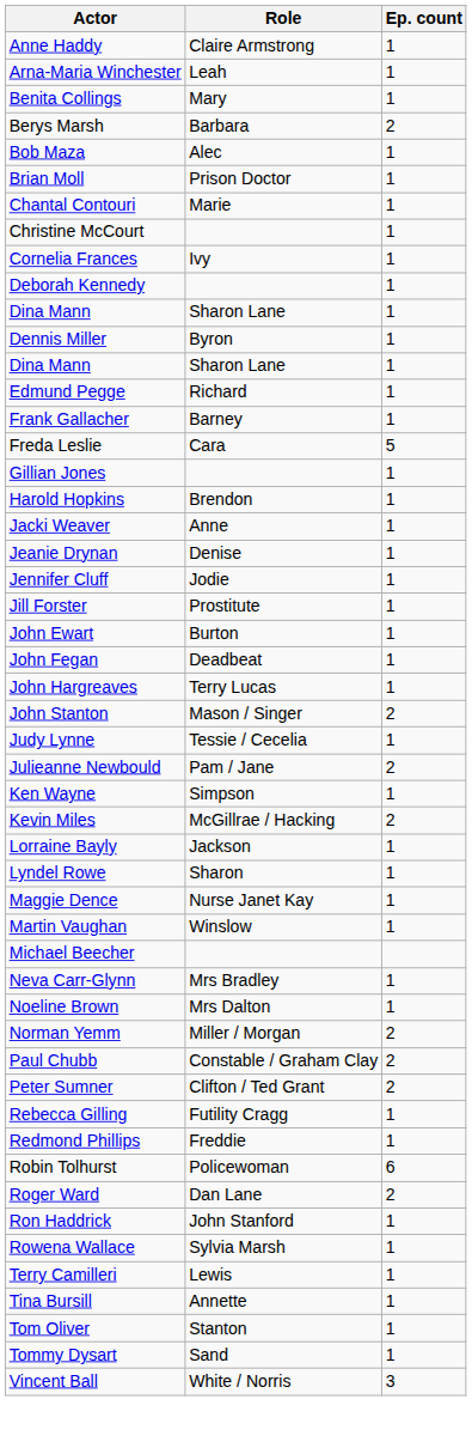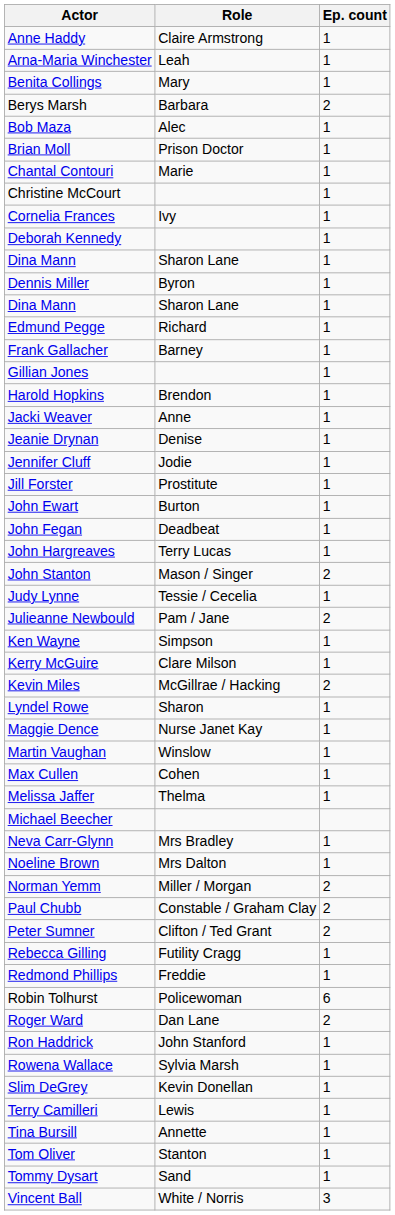 <table class=wikitable>
 <tr>
 <th>Actor</th>
 <th>Role</th>
 <th>Ep. count</th>
 </tr>
 <tr>
 <td><a href='#'>Anne Haddy</a></td>
 <td>Claire Armstrong</td>
 <td>1</td>
 </tr>
 <tr>
 <td><a href='#'>Arna-Maria Winchester</a></td>
 <td>Leah</td>
 <td>1</td>
 </tr>
 <tr>
 <td><a href='#'>Benita Collings</a></td>
 <td>Mary</td>
 <td>1</td>
 </tr>
 <tr>
 <td>Berys Marsh</td>
 <td>Barbara</td>
 <td>2</td>
 </tr>
 <tr>
 <td><a href='#'>Bob Maza</a></td>
 <td>Alec</td>
 <td>1</td>
 </tr>
 <tr>
 <td><a href='#'>Brian Moll</a></td>
 <td>Prison Doctor</td>
 <td>1</td>
 </tr>
 <tr>
 <td><a href='#'>Chantal Contouri</a></td>
 <td>Marie</td>
 <td>1</td>
 </tr>
 <tr>
 <td>Christine McCourt</td>
 <td></td>
 <td>1</td>
 </tr>
 <tr>
 <td><a href='#'>Cornelia Frances</a></td>
 <td>Ivy</td>
 <td>1</td>
 </tr>
 <tr>
 <td><a href='#'>Deborah Kennedy</a></td>
 <td></td>
 <td>1</td>
 </tr>
 <tr>
 <td><a href='#'>Dina Mann</a></td>
 <td>Sharon Lane</td>
 <td>1</td>
 </tr>
 <tr>
 <td><a href='#'>Dennis Miller</a></td>
 <td>Byron</td>
 <td>1</td>
 </tr>
 <tr>
 <td><a href='#'>Dina Mann</a></td>
 <td>Sharon Lane</td>
 <td>1</td>
 </tr>
 <tr>
 <td><a href='#'>Edmund Pegge</a></td>
 <td>Richard</td>
 <td>1</td>
 </tr>
 <tr>
 <td><a href='#'>Frank Gallacher</a></td>
 <td>Barney</td>
 <td>1</td>
 </tr>
 <tr>
-<td>Freda Leslie</td>
-<td>Cara</td>
-<td>5</td>
-</tr>
-<tr>
 <td><a href='#'>Gillian Jones</a></td>
 <td></td>
 <td>1</td>
 </tr>
 <tr>
 <td><a href='#'>Harold Hopkins</a></td>
 <td>Brendon</td>
 <td>1</td>
 </tr>
 <tr>
 <td><a href='#'>Jacki Weaver</a></td>
 <td>Anne</td>
 <td>1</td>
 </tr>
 <tr>
 <td><a href='#'>Jeanie Drynan</a></td>
 <td>Denise</td>
 <td>1</td>
 </tr>
 <tr>
 <td><a href='#'>Jennifer Cluff</a></td>
 <td>Jodie</td>
 <td>1</td>
 </tr>
 <tr>
 <td><a href='#'>Jill Forster</a></td>
 <td>Prostitute</td>
 <td>1</td>
 </tr>
 <tr>
 <td><a href='#'>John Ewart</a></td>
 <td>Burton</td>
 <td>1</td>
 </tr>
 <tr>
 <td><a href='#'>John Fegan</a></td>
 <td>Deadbeat</td>
 <td>1</td>
 </tr>
 <tr>
 <td><a href='#'>John Hargreaves</a></td>
 <td>Terry Lucas</td>
 <td>1</td>
 </tr>
 <tr>
 <td><a href='#'>John Stanton</a></td>
 <td>Mason / Singer</td>
 <td>2</td>
 </tr>
 <tr>
 <td><a href='#'>Judy Lynne</a></td>
 <td>Tessie / Cecelia</td>
 <td>1</td>
 </tr>
 <tr>
 <td><a href='#'>Julieanne Newbould</a></td>
 <td>Pam / Jane</td>
 <td>2</td>
 </tr>
 <tr>
 <td><a href='#'>Ken Wayne</a></td>
 <td>Simpson</td>
 <td>1</td>
 </tr>
 <tr>
+<td><a href='#'>Kerry McGuire</a></td>
+<td>Clare Milson</td>
+<td>1</td>
+</tr>
+<tr>
 <td><a href='#'>Kevin Miles</a></td>
 <td>McGillrae / Hacking</td>
 <td>2</td>
-</tr>
-<tr>
-<td><a href='#'>Lorraine Bayly</a></td>
-<td>Jackson</td>
-<td>1</td>
 </tr>
 <tr>
 <td><a href='#'>Lyndel Rowe</a></td>
 <td>Sharon</td>
 <td>1</td>
 </tr>
 <tr>
 <td><a href='#'>Maggie Dence</a></td>
 <td>Nurse Janet Kay</td>
 <td>1</td>
 </tr>
 <tr>
 <td><a href='#'>Martin Vaughan</a></td>
 <td>Winslow</td>
+<td>1</td>
+</tr>
+<tr>
+<td><a href='#'>Max Cullen</a></td>
+<td>Cohen</td>
+<td>1</td>
+</tr>
+<tr>
+<td><a href='#'>Melissa Jaffer</a></td>
+<td>Thelma</td>
 <td>1</td>
 </tr>
 <tr>
 <td><a href='#'>Michael Beecher</a></td>
 <td></td>
 <td></td>
 </tr>
 <tr>
 <td><a href='#'>Neva Carr-Glynn</a></td>
 <td>Mrs Bradley</td>
 <td>1</td>
 </tr>
 <tr>
 <td><a href='#'>Noeline Brown</a></td>
 <td>Mrs Dalton</td>
 <td>1</td>
 </tr>
 <tr>
 <td><a href='#'>Norman Yemm</a></td>
 <td>Miller / Morgan</td>
 <td>2</td>
 </tr>
 <tr>
 <td><a href='#'>Paul Chubb</a></td>
 <td>Constable / Graham Clay</td>
 <td>2</td>
 </tr>
 <tr>
 <td><a href='#'>Peter Sumner</a></td>
 <td>Clifton / Ted Grant</td>
 <td>2</td>
 </tr>
 <tr>
 <td><a href='#'>Rebecca Gilling</a></td>
 <td>Futility Cragg</td>
 <td>1</td>
 </tr>
 <tr>
 <td><a href='#'>Redmond Phillips</a></td>
 <td>Freddie</td>
 <td>1</td>
 </tr>
 <tr>
 <td>Robin Tolhurst</td>
 <td>Policewoman</td>
 <td>6</td>
 </tr>
 <tr>
 <td><a href='#'>Roger Ward</a></td>
 <td>Dan Lane</td>
 <td>2</td>
 </tr>
 <tr>
 <td><a href='#'>Ron Haddrick</a></td>
 <td>John Stanford</td>
 <td>1</td>
 </tr>
 <tr>
 <td><a href='#'>Rowena Wallace</a></td>
 <td>Sylvia Marsh</td>
 <td>1</td>
 </tr>
 <tr>
+<td><a href='#'>Slim DeGrey</a></td>
+<td>Kevin Donellan</td>
+<td>1</td>
+</tr>
+<tr>
 <td><a href='#'>Terry Camilleri</a></td>
 <td>Lewis</td>
 <td>1</td>
 </tr>
 <tr>
 <td><a href='#'>Tina Bursill</a></td>
 <td>Annette</td>
 <td>1</td>
 </tr>
 <tr>
 <td><a href='#'>Tom Oliver</a></td>
 <td>Stanton</td>
 <td>1</td>
 </tr>
 <tr>
 <td><a href='#'>Tommy Dysart</a></td>
 <td>Sand</td>
 <td>1</td>
 </tr>
 <tr>
 <td><a href='#'>Vincent Ball</a></td>
 <td>White / Norris</td>
 <td>3</td>
 </tr>
 </table>
